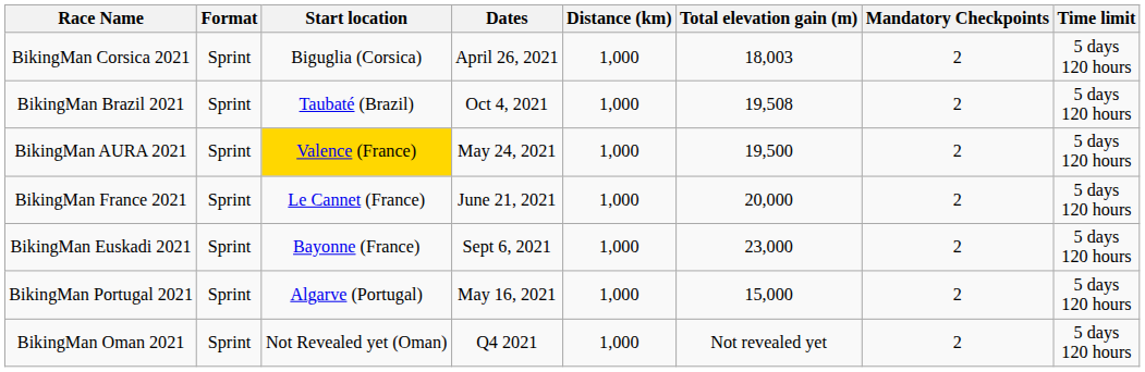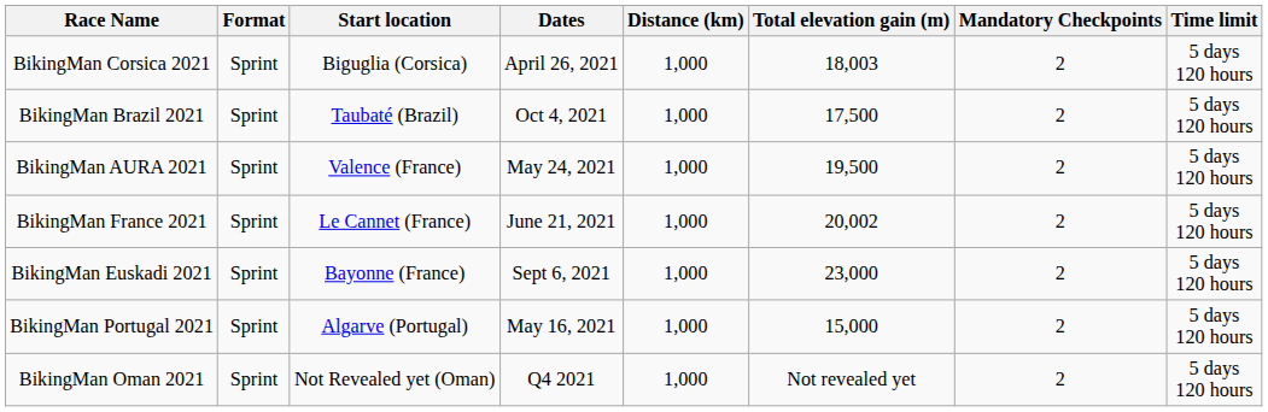 <table class="wikitable" style="text-align: center;">
 <tr>
 <th>Race Name</th>
 <th>Format</th>
 <th>Start location</th>
 <th>Dates</th>
 <th>Distance (km)</th>
 <th>Total elevation gain (m)</th>
 <th>Mandatory Checkpoints</th>
 <th>Time limit</th>
 </tr>
 <tr>
 <td>BikingMan Corsica 2021</td>
 <td>Sprint</td>
 <td>Biguglia (Corsica) </td>
 <td>April 26, 2021</td>
 <td>1,000</td>
 <td>18,003</td>
 <td>2</td>
 <td>5 days<br>120 hours</td>
 </tr>
 <tr>
 <td>BikingMan Brazil 2021</td>
 <td>Sprint</td>
 <td><a href='#'>Taubaté</a> (Brazil) </td>
 <td>Oct 4, 2021</td>
 <td>1,000</td>
-<td>19,508</td>
+<td>17,500</td>
 <td>2</td>
 <td>5 days<br>120 hours</td>
 </tr>
 <tr>
 <td>BikingMan AURA 2021</td>
 <td>Sprint</td>
-<td style="background: gold;"><a href='#'>Valence</a> (France) </td>
+<td><a href='#'>Valence</a> (France) </td>
 <td>May 24, 2021</td>
 <td>1,000</td>
 <td>19,500</td>
 <td>2</td>
 <td>5 days<br>120 hours</td>
 </tr>
 <tr>
 <td>BikingMan France 2021</td>
 <td>Sprint</td>
 <td><a href='#'>Le Cannet</a> (France) </td>
 <td>June 21, 2021</td>
 <td>1,000</td>
-<td>20,000</td>
+<td>20,002</td>
 <td>2</td>
 <td>5 days<br>120 hours</td>
 </tr>
 <tr>
 <td>BikingMan Euskadi 2021</td>
 <td>Sprint</td>
 <td><a href='#'>Bayonne</a> (France) </td>
 <td>Sept 6, 2021</td>
 <td>1,000</td>
 <td>23,000</td>
 <td>2</td>
 <td>5 days<br>120 hours</td>
 </tr>
 <tr>
 <td>BikingMan Portugal 2021</td>
 <td>Sprint</td>
 <td><a href='#'>Algarve</a> (Portugal) </td>
 <td>May 16, 2021</td>
 <td>1,000</td>
 <td>15,000</td>
 <td>2</td>
 <td>5 days<br>120 hours</td>
 </tr>
 <tr>
 <td>BikingMan Oman 2021</td>
 <td>Sprint</td>
 <td>Not Revealed yet (Oman) </td>
 <td>Q4 2021</td>
 <td>1,000</td>
 <td>Not revealed yet</td>
 <td>2</td>
 <td>5 days<br>120 hours</td>
 </tr>
 </table>
